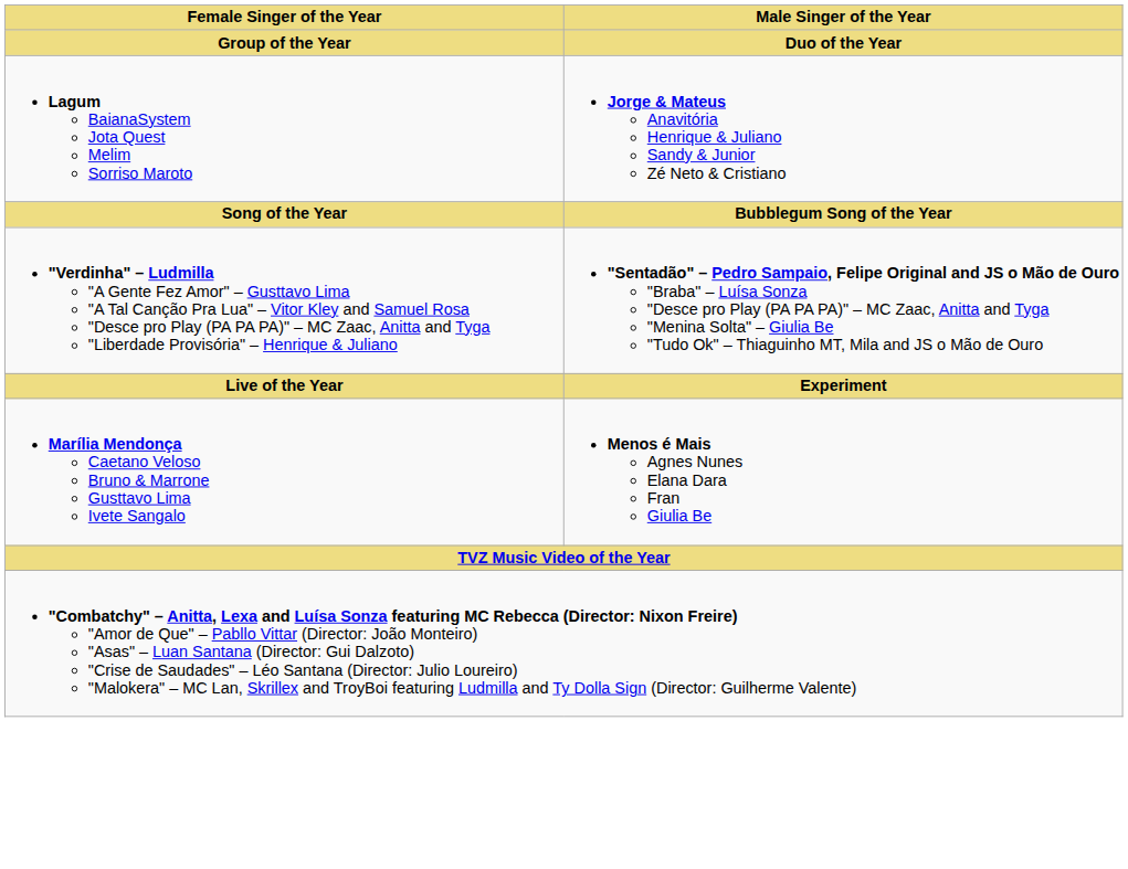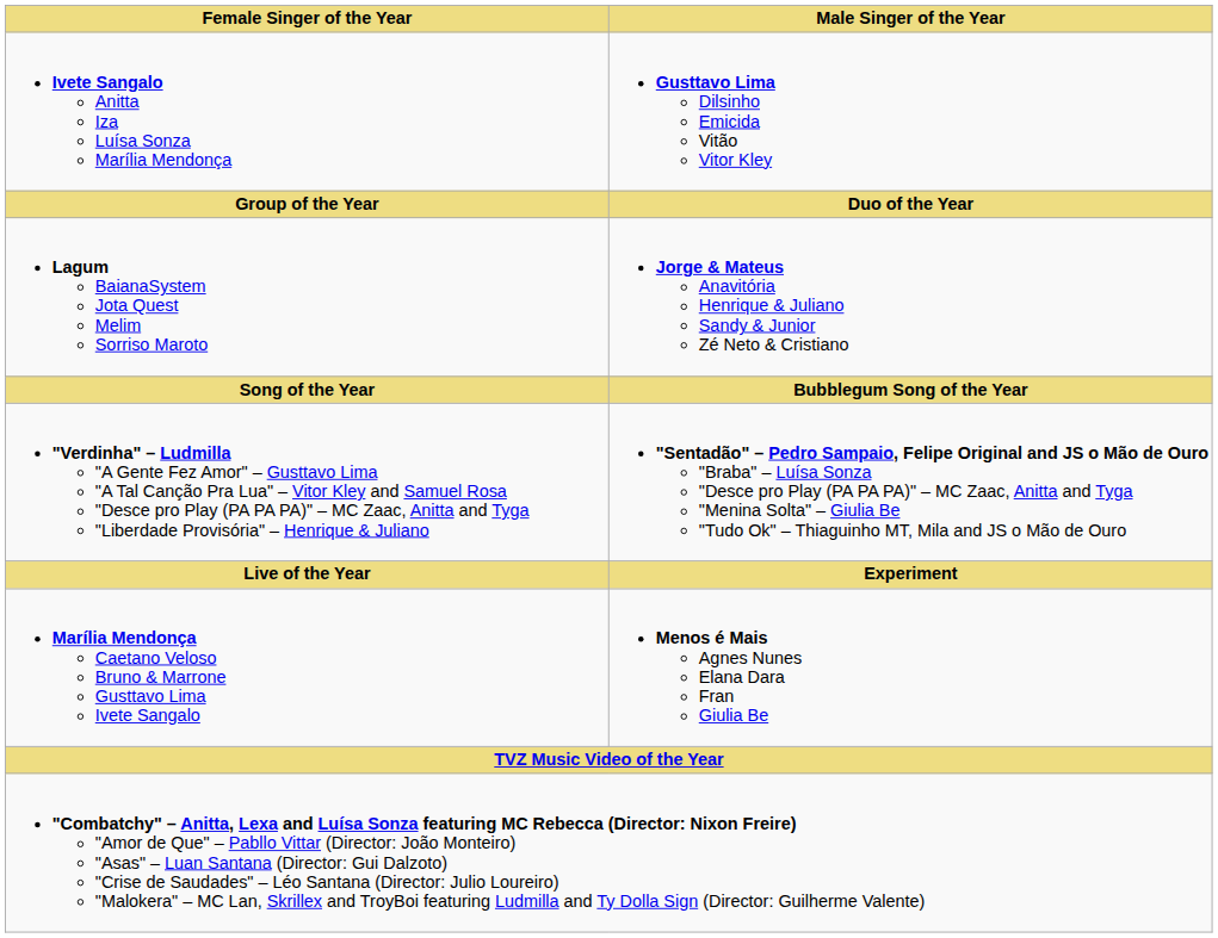 <table class="wikitable">
 <tr>
 <th style="background:#EEDD82;width:50%">Female Singer of the Year</th>
 <th style="background:#EEDD82;width:50%">Male Singer of the Year</th>
+</tr>
+<tr>
+<td valign="top"><br><ul><li><strong><a href='#'>Ivete Sangalo</a></strong><ul><li><a href='#'>Anitta</a></li><li><a href='#'>Iza</a></li><li><a href='#'>Luísa Sonza</a></li><li><a href='#'>Marília Mendonça</a></li></ul></li></ul></td>
+<td valign="top"><br><ul><li><strong><a href='#'>Gusttavo Lima</a></strong><ul><li><a href='#'>Dilsinho</a></li><li><a href='#'>Emicida</a></li><li>Vitão</li><li><a href='#'>Vitor Kley</a></li></ul></li></ul></td>
 </tr>
 <tr>
 <th style="background:#EEDD82;width:50%">Group of the Year</th>
 <th style="background:#EEDD82;width:50%">Duo of the Year</th>
 </tr>
 <tr>
 <td valign="top"><br><ul><li><strong>Lagum</strong><ul><li><a href='#'>BaianaSystem</a></li><li><a href='#'>Jota Quest</a></li><li><a href='#'>Melim</a></li><li><a href='#'>Sorriso Maroto</a></li></ul></li></ul></td>
 <td valign="top"><br><ul><li><strong><a href='#'>Jorge & Mateus</a></strong><ul><li><a href='#'>Anavitória</a></li><li><a href='#'>Henrique & Juliano</a></li><li><a href='#'>Sandy & Junior</a></li><li>Zé Neto & Cristiano</li></ul></li></ul></td>
 </tr>
 <tr>
 <th style="background:#EEDD82;width:50%">Song of the Year</th>
 <th style="background:#EEDD82;width:50%">Bubblegum Song of the Year</th>
 </tr>
 <tr>
 <td valign="top"><br><ul><li><strong>"Verdinha" – <a href='#'>Ludmilla</a></strong><ul><li>"A Gente Fez Amor" – <a href='#'>Gusttavo Lima</a></li><li>"A Tal Canção Pra Lua" – <a href='#'>Vitor Kley</a> and <a href='#'>Samuel Rosa</a></li><li>"Desce pro Play (PA PA PA)" – MC Zaac, <a href='#'>Anitta</a> and <a href='#'>Tyga</a></li><li>"Liberdade Provisória" – <a href='#'>Henrique & Juliano</a></li></ul></li></ul></td>
 <td valign="top"><br><ul><li><strong>"Sentadão" – <a href='#'>Pedro Sampaio</a>, Felipe Original and JS o Mão de Ouro</strong><ul><li>"Braba" – <a href='#'>Luísa Sonza</a></li><li>"Desce pro Play (PA PA PA)" – MC Zaac, <a href='#'>Anitta</a> and <a href='#'>Tyga</a></li><li>"Menina Solta" – <a href='#'>Giulia Be</a></li><li>"Tudo Ok" – Thiaguinho MT, Mila and JS o Mão de Ouro</li></ul></li></ul></td>
 </tr>
 <tr>
 <th style="background:#EEDD82;width:50%">Live of the Year</th>
 <th style="background:#EEDD82;width:50%">Experiment</th>
 </tr>
 <tr>
 <td valign="top"><br><ul><li><strong><a href='#'>Marília Mendonça</a></strong><ul><li><a href='#'>Caetano Veloso</a></li><li><a href='#'>Bruno & Marrone</a></li><li><a href='#'>Gusttavo Lima</a></li><li><a href='#'>Ivete Sangalo</a></li></ul></li></ul></td>
 <td valign="top"><br><ul><li><strong>Menos é Mais</strong><ul><li>Agnes Nunes</li><li>Elana Dara</li><li>Fran</li><li><a href='#'>Giulia Be</a></li></ul></li></ul></td>
 </tr>
 <tr>
 <th colspan="2" style="background:#EEDD82; width:50%"><a href='#'>TVZ Music Video of the Year</a></th>
 </tr>
 <tr>
 <td colspan="2" style="vertical-align:top;"><br><ul><li><strong>"Combatchy" – <a href='#'>Anitta</a>, <a href='#'>Lexa</a> and <a href='#'>Luísa Sonza</a> featuring MC Rebecca (Director: Nixon Freire)</strong><ul><li>"Amor de Que" – <a href='#'>Pabllo Vittar</a> (Director: João Monteiro)</li><li>"Asas" – <a href='#'>Luan Santana</a> (Director: Gui Dalzoto)</li><li>"Crise de Saudades" – Léo Santana (Director: Julio Loureiro)</li><li>"Malokera" – MC Lan, <a href='#'>Skrillex</a> and TroyBoi featuring <a href='#'>Ludmilla</a> and <a href='#'>Ty Dolla Sign</a> (Director: Guilherme Valente)</li></ul></li></ul></td>
 </tr>
 </table>
